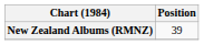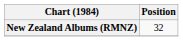 <table class="wikitable plainrowheaders" style="text-align:center">
 <tr>
 <th scope="col">Chart (1984)</th>
 <th scope="col">Position</th>
 </tr>
 <tr>
 <th scope="row">New Zealand Albums (RMNZ)</th>
-<td>39</td>
+<td>32</td>
 </tr>
 <tr>
 </tr>
 </table>
